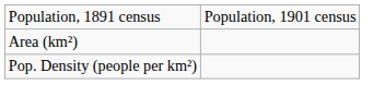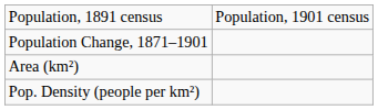 <table class="wikitable">
 <tr>
 <td>Population, 1891 census</td>
 <td>Population, 1901 census</td>
+</tr>
+<tr>
+<td>Population Change, 1871–1901</td>
+<td></td>
 </tr>
 <tr>
 <td>Area (km²)</td>
 <td></td>
 </tr>
 <tr>
 <td>Pop. Density (people per km²)</td>
 <td></td>
 </tr>
 </table>
